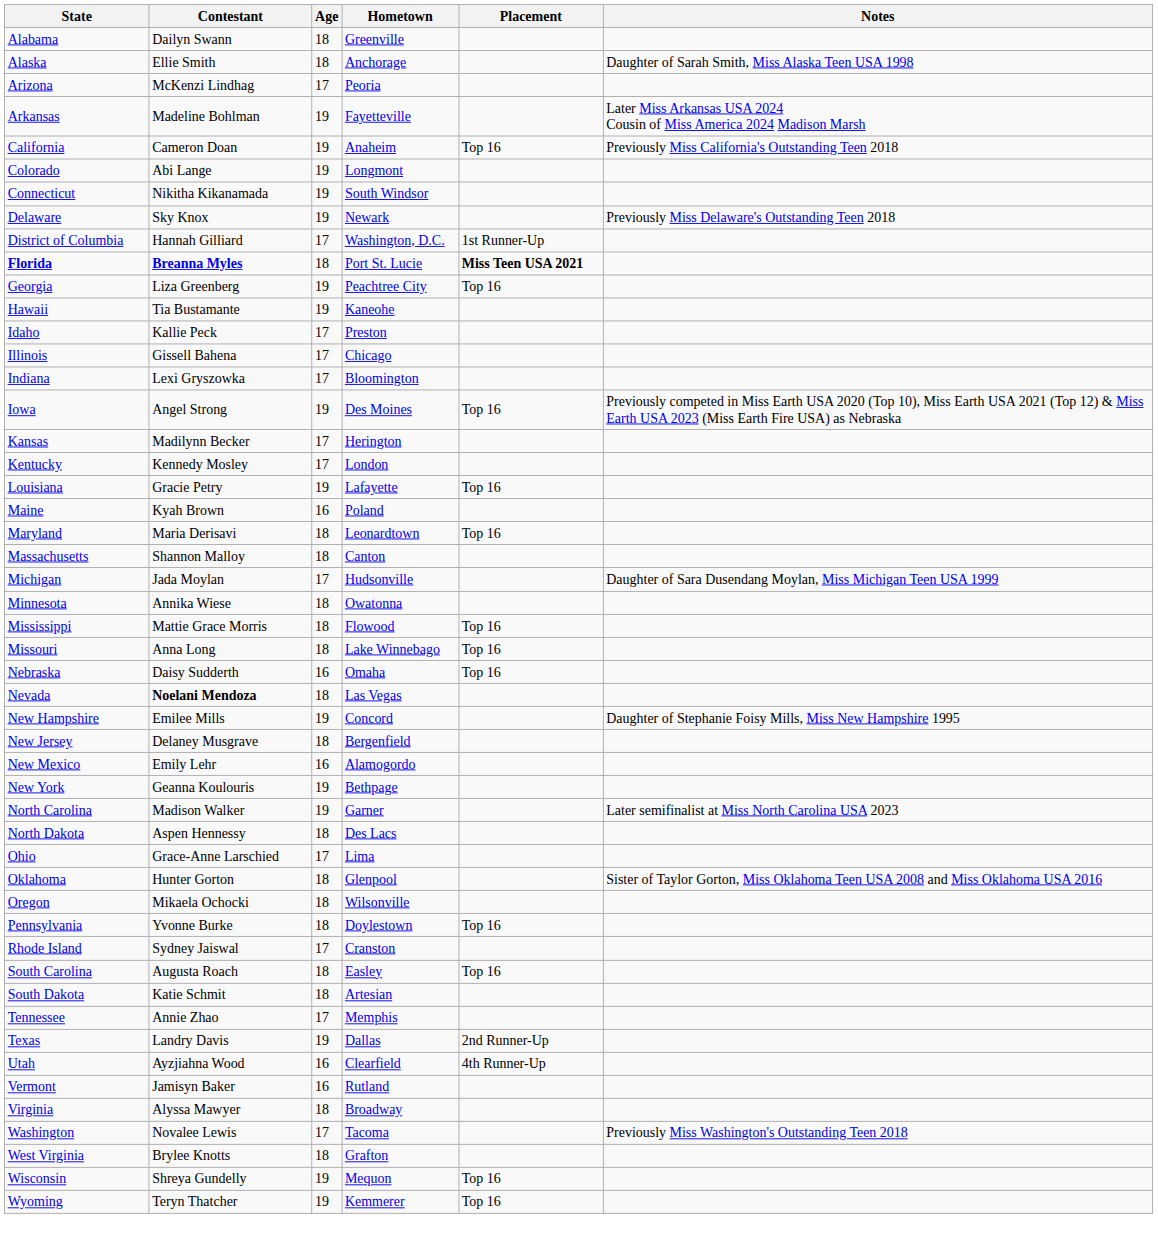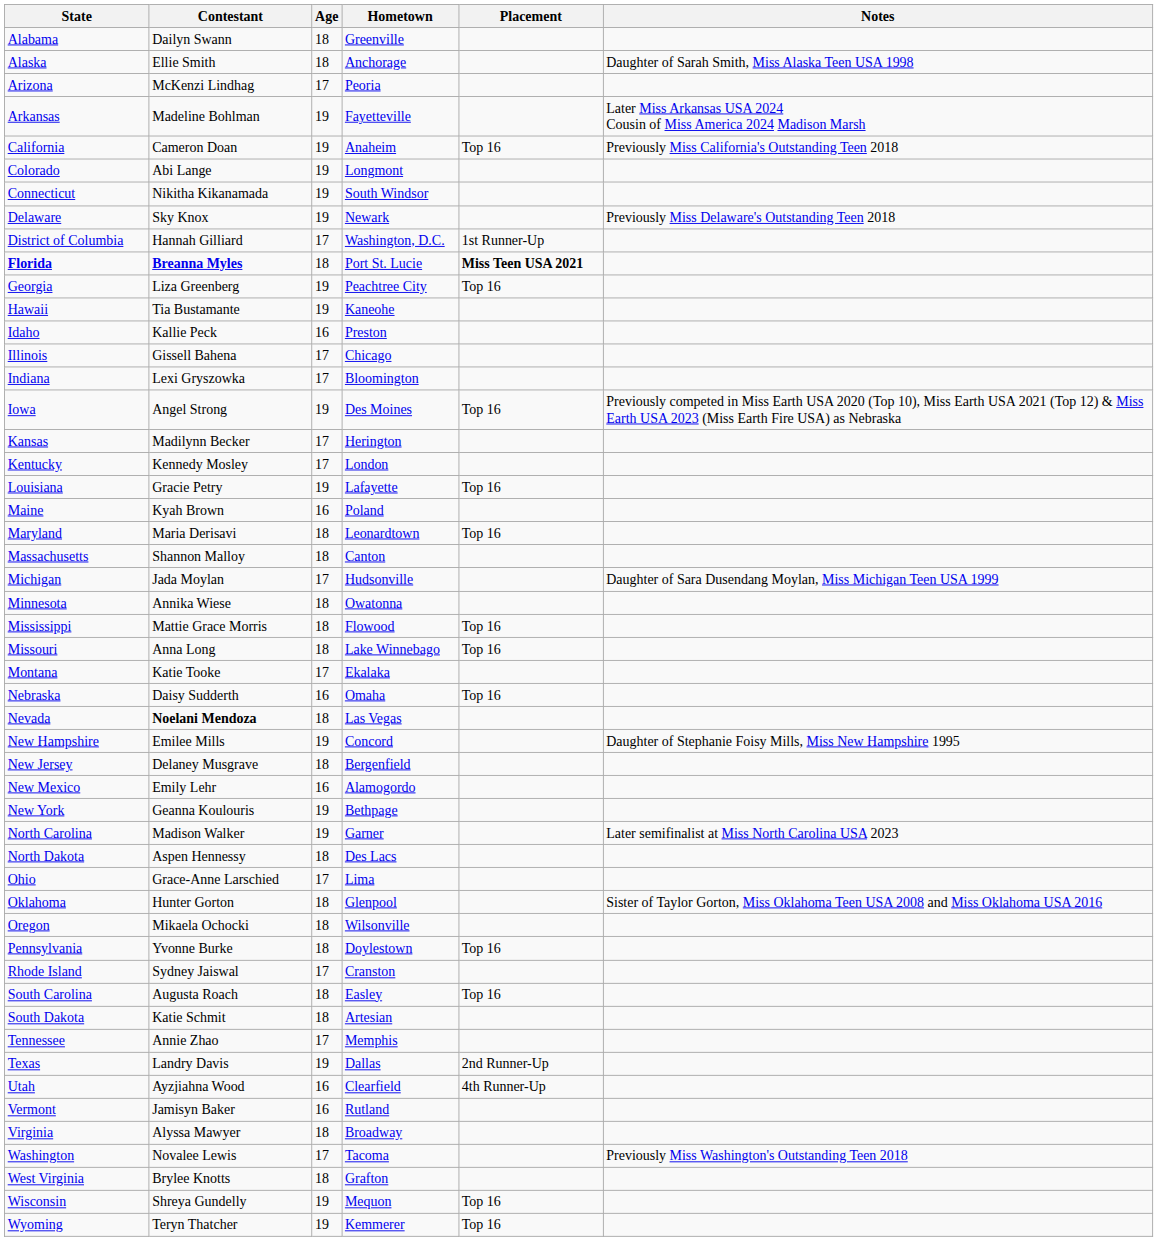 <table class="wikitable sortable" style="font-size: 95%;">
 <tr>
 <th width=150>State</th>
 <th width=170>Contestant</th>
 <th>Age</th>
 <th width=120>Hometown</th>
 <th width=150>Placement</th>
 <th>Notes</th>
 </tr>
 <tr>
 <td><a href='#'>Alabama</a></td>
 <td>Dailyn Swann</td>
 <td>18</td>
 <td><a href='#'>Greenville</a></td>
 <td></td>
 <td></td>
 </tr>
 <tr>
 <td><a href='#'>Alaska</a></td>
 <td>Ellie Smith</td>
 <td>18</td>
 <td><a href='#'>Anchorage</a></td>
 <td></td>
 <td>Daughter of Sarah Smith, <a href='#'>Miss Alaska Teen USA 1998</a></td>
 </tr>
 <tr>
 <td><a href='#'>Arizona</a></td>
 <td>McKenzi Lindhag</td>
 <td>17</td>
 <td><a href='#'>Peoria</a></td>
 <td></td>
 <td></td>
 </tr>
 <tr>
 <td><a href='#'>Arkansas</a></td>
 <td>Madeline Bohlman</td>
 <td>19</td>
 <td><a href='#'>Fayetteville</a></td>
 <td></td>
 <td>Later <a href='#'>Miss Arkansas USA 2024</a><br>Cousin of <a href='#'>Miss America 2024</a> <a href='#'>Madison Marsh</a></td>
 </tr>
 <tr>
 <td><a href='#'>California</a></td>
 <td>Cameron Doan</td>
 <td>19</td>
 <td><a href='#'>Anaheim</a></td>
 <td>Top 16</td>
 <td>Previously <a href='#'>Miss California's Outstanding Teen</a> 2018</td>
 </tr>
 <tr>
 <td><a href='#'>Colorado</a></td>
 <td>Abi Lange</td>
 <td>19</td>
 <td><a href='#'>Longmont</a></td>
 <td></td>
 <td></td>
 </tr>
 <tr>
 <td><a href='#'>Connecticut</a></td>
 <td>Nikitha Kikanamada</td>
 <td>19</td>
 <td><a href='#'>South Windsor</a></td>
 <td></td>
 <td></td>
 </tr>
 <tr>
 <td><a href='#'>Delaware</a></td>
 <td>Sky Knox</td>
 <td>19</td>
 <td><a href='#'>Newark</a></td>
 <td></td>
 <td>Previously <a href='#'>Miss Delaware's Outstanding Teen</a> 2018</td>
 </tr>
 <tr>
 <td><a href='#'>District of Columbia</a></td>
 <td>Hannah Gilliard</td>
 <td>17</td>
 <td><a href='#'>Washington, D.C.</a></td>
 <td>1st Runner-Up</td>
 <td></td>
 </tr>
 <tr>
 <td><strong><a href='#'>Florida</a></strong></td>
 <td><strong><a href='#'>Breanna Myles</a></strong></td>
 <td>18</td>
 <td><a href='#'>Port St. Lucie</a></td>
 <td><strong>Miss Teen USA 2021</strong></td>
 <td></td>
 </tr>
 <tr>
 <td><a href='#'>Georgia</a></td>
 <td>Liza Greenberg</td>
 <td>19</td>
 <td><a href='#'>Peachtree City</a></td>
 <td>Top 16</td>
 <td></td>
 </tr>
 <tr>
 <td><a href='#'>Hawaii</a></td>
 <td>Tia Bustamante</td>
 <td>19</td>
 <td><a href='#'>Kaneohe</a></td>
 <td></td>
 <td></td>
 </tr>
 <tr>
 <td><a href='#'>Idaho</a></td>
 <td>Kallie Peck</td>
-<td>17</td>
+<td>16</td>
 <td><a href='#'>Preston</a></td>
 <td></td>
 <td></td>
 </tr>
 <tr>
 <td><a href='#'>Illinois</a></td>
 <td>Gissell Bahena</td>
 <td>17</td>
 <td><a href='#'>Chicago</a></td>
 <td></td>
 <td></td>
 </tr>
 <tr>
 <td><a href='#'>Indiana</a></td>
 <td>Lexi Gryszowka</td>
 <td>17</td>
 <td><a href='#'>Bloomington</a></td>
 <td></td>
 <td></td>
 </tr>
 <tr>
 <td><a href='#'>Iowa</a></td>
 <td>Angel Strong</td>
 <td>19</td>
 <td><a href='#'>Des Moines</a></td>
 <td>Top 16</td>
 <td>Previously competed in Miss Earth USA 2020 (Top 10), Miss Earth USA 2021 (Top 12) & <a href='#'>Miss Earth USA 2023</a> (Miss Earth Fire USA) as Nebraska</td>
 </tr>
 <tr>
 <td><a href='#'>Kansas</a></td>
 <td>Madilynn Becker</td>
 <td>17</td>
 <td><a href='#'>Herington</a></td>
 <td></td>
 <td></td>
 </tr>
 <tr>
 <td><a href='#'>Kentucky</a></td>
 <td>Kennedy Mosley</td>
 <td>17</td>
 <td><a href='#'>London</a></td>
 <td></td>
 <td></td>
 </tr>
 <tr>
 <td><a href='#'>Louisiana</a></td>
 <td>Gracie Petry</td>
 <td>19</td>
 <td><a href='#'>Lafayette</a></td>
 <td>Top 16</td>
 <td></td>
 </tr>
 <tr>
 <td><a href='#'>Maine</a></td>
 <td>Kyah Brown</td>
 <td>16</td>
 <td><a href='#'>Poland</a></td>
 <td></td>
 <td></td>
 </tr>
 <tr>
 <td><a href='#'>Maryland</a></td>
 <td>Maria Derisavi</td>
 <td>18</td>
 <td><a href='#'>Leonardtown</a></td>
 <td>Top 16</td>
 <td></td>
 </tr>
 <tr>
 <td><a href='#'>Massachusetts</a></td>
 <td>Shannon Malloy</td>
 <td>18</td>
 <td><a href='#'>Canton</a></td>
 <td></td>
 <td></td>
 </tr>
 <tr>
 <td><a href='#'>Michigan</a></td>
 <td>Jada Moylan</td>
 <td>17</td>
 <td><a href='#'>Hudsonville</a></td>
 <td></td>
 <td>Daughter of Sara Dusendang Moylan, <a href='#'>Miss Michigan Teen USA 1999</a></td>
 </tr>
 <tr>
 <td><a href='#'>Minnesota</a></td>
 <td>Annika Wiese</td>
 <td>18</td>
 <td><a href='#'>Owatonna</a></td>
 <td></td>
 <td></td>
 </tr>
 <tr>
 <td><a href='#'>Mississippi</a></td>
 <td>Mattie Grace Morris</td>
 <td>18</td>
 <td><a href='#'>Flowood</a></td>
 <td>Top 16</td>
 <td></td>
 </tr>
 <tr>
 <td><a href='#'>Missouri</a></td>
 <td>Anna Long</td>
 <td>18</td>
 <td><a href='#'>Lake Winnebago</a></td>
 <td>Top 16</td>
+<td></td>
+</tr>
+<tr>
+<td><a href='#'>Montana</a></td>
+<td>Katie Tooke</td>
+<td>17</td>
+<td><a href='#'>Ekalaka</a></td>
+<td></td>
 <td></td>
 </tr>
 <tr>
 <td><a href='#'>Nebraska</a></td>
 <td>Daisy Sudderth</td>
 <td>16</td>
 <td><a href='#'>Omaha</a></td>
 <td>Top 16</td>
 <td></td>
 </tr>
 <tr>
 <td><a href='#'>Nevada</a></td>
 <td><strong>Noelani Mendoza</strong></td>
 <td>18</td>
 <td><a href='#'>Las Vegas</a></td>
 <td></td>
 <td></td>
 </tr>
 <tr>
 <td><a href='#'>New Hampshire</a></td>
 <td>Emilee Mills</td>
 <td>19</td>
 <td><a href='#'>Concord</a></td>
 <td></td>
 <td>Daughter of Stephanie Foisy Mills, <a href='#'>Miss New Hampshire</a> 1995</td>
 </tr>
 <tr>
 <td><a href='#'>New Jersey</a></td>
 <td>Delaney Musgrave</td>
 <td>18</td>
 <td><a href='#'>Bergenfield</a></td>
 <td></td>
 <td></td>
 </tr>
 <tr>
 <td><a href='#'>New Mexico</a></td>
 <td>Emily Lehr</td>
 <td>16</td>
 <td><a href='#'>Alamogordo</a></td>
 <td></td>
 <td></td>
 </tr>
 <tr>
 <td><a href='#'>New York</a></td>
 <td>Geanna Koulouris</td>
 <td>19</td>
 <td><a href='#'>Bethpage</a></td>
 <td></td>
 <td></td>
 </tr>
 <tr>
 <td><a href='#'>North Carolina</a></td>
 <td>Madison Walker</td>
 <td>19</td>
 <td><a href='#'>Garner</a></td>
 <td></td>
 <td>Later semifinalist at <a href='#'>Miss North Carolina USA</a> 2023</td>
 </tr>
 <tr>
 <td><a href='#'>North Dakota</a></td>
 <td>Aspen Hennessy</td>
 <td>18</td>
 <td><a href='#'>Des Lacs</a></td>
 <td></td>
 <td></td>
 </tr>
 <tr>
 <td><a href='#'>Ohio</a></td>
 <td>Grace-Anne Larschied</td>
 <td>17</td>
 <td><a href='#'>Lima</a></td>
 <td></td>
 <td></td>
 </tr>
 <tr>
 <td><a href='#'>Oklahoma</a></td>
 <td>Hunter Gorton</td>
 <td>18</td>
 <td><a href='#'>Glenpool</a></td>
 <td></td>
 <td>Sister of Taylor Gorton, <a href='#'>Miss Oklahoma Teen USA 2008</a> and <a href='#'>Miss Oklahoma USA 2016</a></td>
 </tr>
 <tr>
 <td><a href='#'>Oregon</a></td>
 <td>Mikaela Ochocki</td>
 <td>18</td>
 <td><a href='#'>Wilsonville</a></td>
 <td></td>
 <td></td>
 </tr>
 <tr>
 <td><a href='#'>Pennsylvania</a></td>
 <td>Yvonne Burke</td>
 <td>18</td>
 <td><a href='#'>Doylestown</a></td>
 <td>Top 16</td>
 <td></td>
 </tr>
 <tr>
 <td><a href='#'>Rhode Island</a></td>
 <td>Sydney Jaiswal</td>
 <td>17</td>
 <td><a href='#'>Cranston</a></td>
 <td></td>
 <td></td>
 </tr>
 <tr>
 <td><a href='#'>South Carolina</a></td>
 <td>Augusta Roach</td>
 <td>18</td>
 <td><a href='#'>Easley</a></td>
 <td>Top 16</td>
 <td></td>
 </tr>
 <tr>
 <td><a href='#'>South Dakota</a></td>
 <td>Katie Schmit</td>
 <td>18</td>
 <td><a href='#'>Artesian</a></td>
 <td></td>
 <td></td>
 </tr>
 <tr>
 <td><a href='#'>Tennessee</a></td>
 <td>Annie Zhao</td>
 <td>17</td>
 <td><a href='#'>Memphis</a></td>
 <td></td>
 <td></td>
 </tr>
 <tr>
 <td><a href='#'>Texas</a></td>
 <td>Landry Davis</td>
 <td>19</td>
 <td><a href='#'>Dallas</a></td>
 <td>2nd Runner-Up</td>
 <td></td>
 </tr>
 <tr>
 <td><a href='#'>Utah</a></td>
 <td>Ayzjiahna Wood</td>
 <td>16</td>
 <td><a href='#'>Clearfield</a></td>
 <td>4th Runner-Up</td>
 <td></td>
 </tr>
 <tr>
 <td><a href='#'>Vermont</a></td>
 <td>Jamisyn Baker</td>
 <td>16</td>
 <td><a href='#'>Rutland</a></td>
 <td></td>
 <td></td>
 </tr>
 <tr>
 <td><a href='#'>Virginia</a></td>
 <td>Alyssa Mawyer</td>
 <td>18</td>
 <td><a href='#'>Broadway</a></td>
 <td></td>
 <td></td>
 </tr>
 <tr>
 <td><a href='#'>Washington</a></td>
 <td>Novalee Lewis</td>
 <td>17</td>
 <td><a href='#'>Tacoma</a></td>
 <td></td>
 <td>Previously <a href='#'>Miss Washington's Outstanding Teen 2018</a></td>
 </tr>
 <tr>
 <td><a href='#'>West Virginia</a></td>
 <td>Brylee Knotts</td>
 <td>18</td>
 <td><a href='#'>Grafton</a></td>
 <td></td>
 <td></td>
 </tr>
 <tr>
 <td><a href='#'>Wisconsin</a></td>
 <td>Shreya Gundelly</td>
 <td>19</td>
 <td><a href='#'>Mequon</a></td>
 <td>Top 16</td>
 <td></td>
 </tr>
 <tr>
 <td><a href='#'>Wyoming</a></td>
 <td>Teryn Thatcher</td>
 <td>19</td>
 <td><a href='#'>Kemmerer</a></td>
 <td>Top 16</td>
 <td></td>
 </tr>
 </table>
